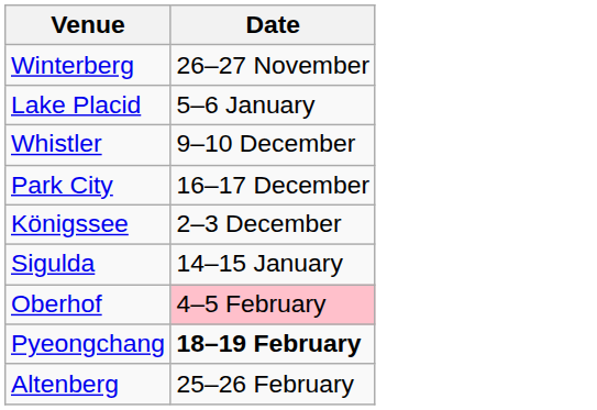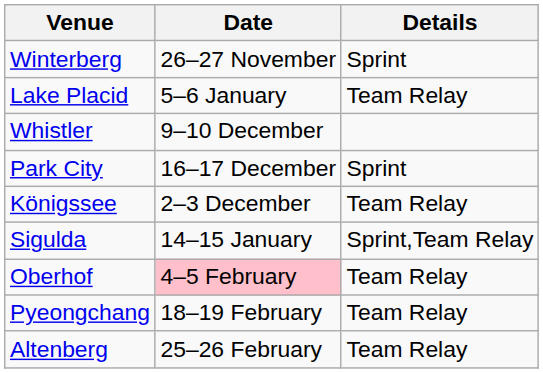 <table class= wikitable>
 <tr>
 <th>Venue</th>
 <th>Date</th>
+<th>Details</th>
 </tr>
 <tr>
 <td> <a href='#'>Winterberg</a></td>
 <td>26–27 November</td>
+<td>Sprint</td>
 </tr>
 <tr>
 <td> <a href='#'>Lake Placid</a></td>
 <td>5–6 January</td>
+<td>Team Relay</td>
 </tr>
 <tr>
 <td> <a href='#'>Whistler</a></td>
 <td>9–10 December</td>
+<td></td>
 </tr>
 <tr>
 <td> <a href='#'>Park City</a></td>
 <td>16–17 December</td>
+<td>Sprint</td>
 </tr>
 <tr>
 <td> <a href='#'>Königssee</a></td>
 <td>2–3 December</td>
+<td>Team Relay</td>
 </tr>
 <tr>
 <td> <a href='#'>Sigulda</a></td>
 <td>14–15 January</td>
+<td>Sprint,Team Relay</td>
 </tr>
 <tr>
 <td> <a href='#'>Oberhof</a></td>
 <td style="background: pink;">4–5 February</td>
+<td>Team Relay</td>
 </tr>
 <tr>
 <td> <a href='#'>Pyeongchang</a></td>
-<td><strong>18–19 February</strong></td>
+<td>18–19 February</td>
+<td>Team Relay</td>
 </tr>
 <tr>
 <td> <a href='#'>Altenberg</a></td>
 <td>25–26 February</td>
+<td>Team Relay</td>
 </tr>
 </table>
